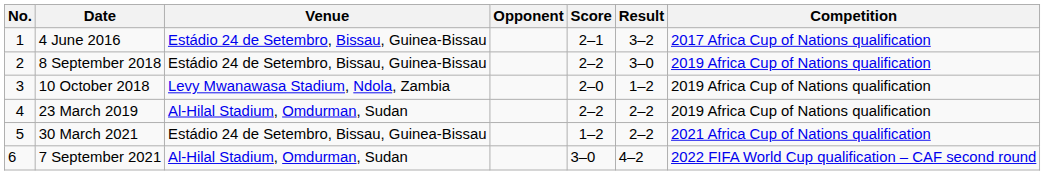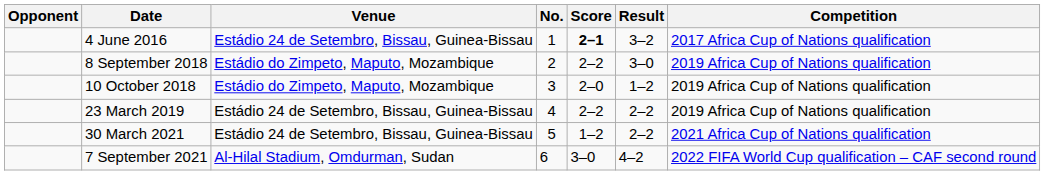 <table class="wikitable sortable">
 <tr>
-<th scope="col">No.</th>
+<th scope="col">Opponent</th>
 <th scope="col">Date</th>
 <th scope="col">Venue</th>
-<th scope="col">Opponent</th>
+<th scope="col">No.</th>
 <th scope="col">Score</th>
 <th scope="col">Result</th>
 <th scope="col">Competition</th>
 </tr>
 <tr>
-<td style="text-align:center">1</td>
+<td></td>
 <td>4 June 2016</td>
 <td><a href='#'>Estádio 24 de Setembro</a>, <a href='#'>Bissau</a>, Guinea-Bissau</td>
-<td></td>
-<td style="text-align:center">2–1</td>
+<td style="text-align:center">1</td>
+<td style="text-align:center"><strong>2–1</strong></td>
 <td style="text-align:center">3–2</td>
 <td><a href='#'>2017 Africa Cup of Nations qualification</a></td>
 </tr>
 <tr>
+<td></td>
+<td>8 September 2018</td>
+<td><a href='#'>Estádio do Zimpeto</a>, <a href='#'>Maputo</a>, Mozambique</td>
 <td style="text-align:center">2</td>
-<td>8 September 2018</td>
-<td>Estádio 24 de Setembro, Bissau, Guinea-Bissau</td>
-<td></td>
 <td style="text-align:center">2–2</td>
 <td style="text-align:center">3–0</td>
 <td><a href='#'>2019 Africa Cup of Nations qualification</a></td>
 </tr>
 <tr>
+<td></td>
+<td>10 October 2018</td>
+<td><a href='#'>Estádio do Zimpeto</a>, <a href='#'>Maputo</a>, Mozambique</td>
 <td style="text-align:center">3</td>
-<td>10 October 2018</td>
-<td><a href='#'>Levy Mwanawasa Stadium</a>, <a href='#'>Ndola</a>, Zambia</td>
-<td></td>
 <td style="text-align:center">2–0</td>
 <td style="text-align:center">1–2</td>
 <td>2019 Africa Cup of Nations qualification</td>
 </tr>
 <tr>
+<td></td>
+<td>23 March 2019</td>
+<td>Estádio 24 de Setembro, Bissau, Guinea-Bissau</td>
 <td style="text-align:center">4</td>
-<td>23 March 2019</td>
-<td><a href='#'>Al-Hilal Stadium</a>, <a href='#'>Omdurman</a>, Sudan</td>
-<td></td>
 <td style="text-align:center">2–2</td>
 <td style="text-align:center">2–2</td>
 <td>2019 Africa Cup of Nations qualification</td>
 </tr>
 <tr>
-<td style="text-align:center">5</td>
+<td></td>
 <td>30 March 2021</td>
 <td>Estádio 24 de Setembro, Bissau, Guinea-Bissau</td>
-<td></td>
+<td style="text-align:center">5</td>
 <td style="text-align:center">1–2</td>
 <td style="text-align:center">2–2</td>
 <td><a href='#'>2021 Africa Cup of Nations qualification</a></td>
 </tr>
 <tr>
-<td>6</td>
+<td></td>
 <td>7 September 2021</td>
 <td><a href='#'>Al-Hilal Stadium</a>, <a href='#'>Omdurman</a>, Sudan</td>
-<td></td>
+<td>6</td>
 <td>3–0</td>
 <td>4–2</td>
 <td><a href='#'>2022 FIFA World Cup qualification – CAF second round</a></td>
 </tr>
 </table>
